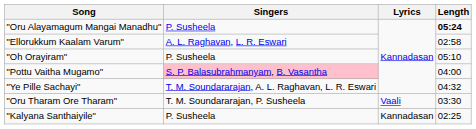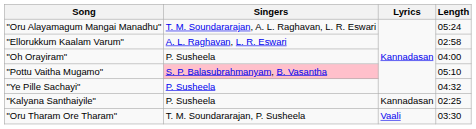 <table class="wikitable" style="font-size:95%;">
 <tr>
 <th>Song</th>
 <th>Singers</th>
 <th>Lyrics</th>
 <th>Length</th>
 </tr>
 <tr>
 <td>"Oru Alayamagum Mangai Manadhu"</td>
-<td><a href='#'>P. Susheela</a></td>
+<td><a href='#'>T. M. Soundararajan</a>, A. L. Raghavan, L. R. Eswari</td>
 <td rowspan=5><a href='#'>Kannadasan</a></td>
-<td><strong>05:24</strong></td>
+<td>05:24</td>
 </tr>
 <tr>
 <td>"Ellorukkum Kaalam Varum"</td>
 <td><a href='#'>A. L. Raghavan</a>, <a href='#'>L. R. Eswari</a></td>
 <td>02:58</td>
 </tr>
 <tr>
 <td>"Oh Orayiram"</td>
 <td>P. Susheela</td>
-<td>05:10</td>
+<td>04:00</td>
 </tr>
 <tr>
 <td>"Pottu Vaitha Mugamo"</td>
 <td style="background: pink;"><a href='#'>S. P. Balasubrahmanyam</a>, <a href='#'>B. Vasantha</a></td>
-<td>04:00</td>
+<td>05:10</td>
 </tr>
 <tr>
 <td>"Ye Pille Sachayi"</td>
-<td><a href='#'>T. M. Soundararajan</a>, A. L. Raghavan, L. R. Eswari</td>
+<td><a href='#'>P. Susheela</a></td>
 <td>04:32</td>
+</tr>
+<tr>
+<td>"Kalyana Santhaiyile"</td>
+<td>P. Susheela</td>
+<td>Kannadasan</td>
+<td>02:25</td>
 </tr>
 <tr>
 <td>"Oru Tharam Ore Tharam"</td>
 <td>T. M. Soundararajan, P. Susheela</td>
 <td><a href='#'>Vaali</a></td>
 <td>03:30</td>
 </tr>
-<tr>
-<td>"Kalyana Santhaiyile"</td>
-<td>P. Susheela</td>
-<td>Kannadasan</td>
-<td>02:25</td>
-</tr>
 </table>
